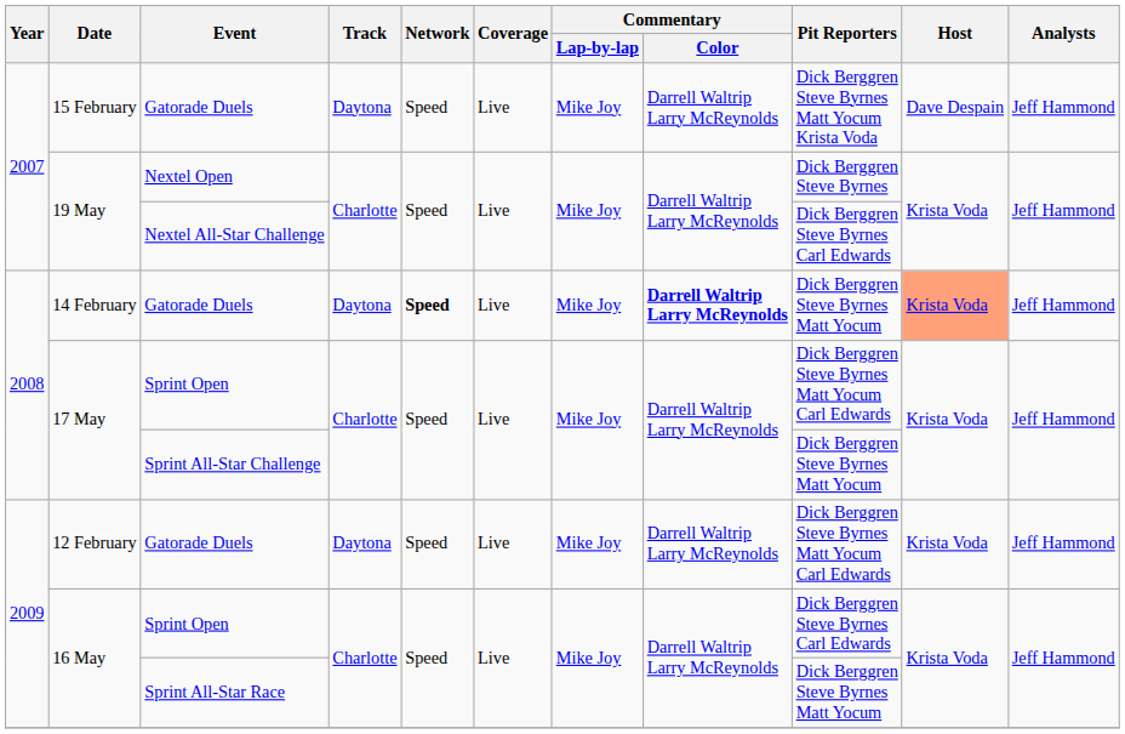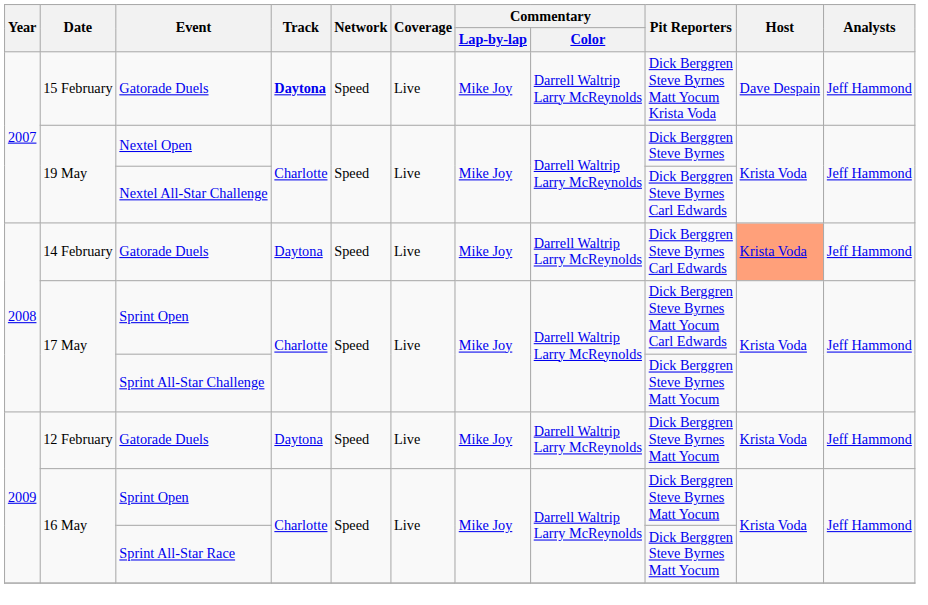 <table class="wikitable" style="font-size: 85%;">
 <tr>
 <th rowspan=2>Year</th>
 <th rowspan=2>Date</th>
 <th rowspan=2>Event</th>
 <th rowspan=2>Track</th>
 <th rowspan=2>Network</th>
 <th rowspan=2>Coverage</th>
 <th colspan=2>Commentary</th>
 <th rowspan=2>Pit Reporters</th>
 <th rowspan=2>Host</th>
 <th rowspan=2>Analysts</th>
 </tr>
 <tr>
 <th><a href='#'>Lap-by-lap</a></th>
 <th><a href='#'>Color</a></th>
 </tr>
 <tr>
 <td rowspan=3><a href='#'>2007</a></td>
 <td>15 February</td>
 <td><a href='#'>Gatorade Duels</a></td>
-<td><a href='#'>Daytona</a></td>
+<td><strong><a href='#'>Daytona</a></strong></td>
 <td>Speed</td>
 <td>Live</td>
 <td><a href='#'>Mike Joy</a></td>
 <td><a href='#'>Darrell Waltrip</a> <br> <a href='#'>Larry McReynolds</a></td>
 <td><a href='#'>Dick Berggren</a> <br> <a href='#'>Steve Byrnes</a> <br> <a href='#'>Matt Yocum</a> <br> <a href='#'>Krista Voda</a></td>
 <td><a href='#'>Dave Despain</a></td>
 <td><a href='#'>Jeff Hammond</a></td>
 </tr>
 <tr>
 <td rowspan=2>19 May</td>
 <td><a href='#'>Nextel Open</a></td>
 <td rowspan=2><a href='#'>Charlotte</a></td>
 <td rowspan=2>Speed</td>
 <td rowspan=2>Live</td>
 <td rowspan=2><a href='#'>Mike Joy</a></td>
 <td rowspan=2><a href='#'>Darrell Waltrip</a> <br> <a href='#'>Larry McReynolds</a></td>
 <td><a href='#'>Dick Berggren</a> <br> <a href='#'>Steve Byrnes</a></td>
 <td rowspan=2><a href='#'>Krista Voda</a></td>
 <td rowspan=2><a href='#'>Jeff Hammond</a></td>
 </tr>
 <tr>
 <td><a href='#'>Nextel All-Star Challenge</a></td>
 <td><a href='#'>Dick Berggren</a> <br> <a href='#'>Steve Byrnes</a> <br> <a href='#'>Carl Edwards</a></td>
 </tr>
 <tr>
 <td rowspan=3><a href='#'>2008</a></td>
 <td>14 February</td>
 <td><a href='#'>Gatorade Duels</a></td>
 <td><a href='#'>Daytona</a></td>
-<td><strong>Speed</strong></td>
+<td>Speed</td>
 <td>Live</td>
 <td><a href='#'>Mike Joy</a></td>
-<td><strong><a href='#'>Darrell Waltrip</a> <br> <a href='#'>Larry McReynolds</a></strong></td>
-<td><a href='#'>Dick Berggren</a> <br> <a href='#'>Steve Byrnes</a> <br> <a href='#'>Matt Yocum</a></td>
+<td><a href='#'>Darrell Waltrip</a> <br> <a href='#'>Larry McReynolds</a></td>
+<td><a href='#'>Dick Berggren</a> <br> <a href='#'>Steve Byrnes</a> <br> <a href='#'>Carl Edwards</a></td>
 <td style="background: lightsalmon;"><a href='#'>Krista Voda</a></td>
 <td><a href='#'>Jeff Hammond</a></td>
 </tr>
 <tr>
 <td rowspan=2>17 May</td>
 <td><a href='#'>Sprint Open</a></td>
 <td rowspan=2><a href='#'>Charlotte</a></td>
 <td rowspan=2>Speed</td>
 <td rowspan=2>Live</td>
 <td rowspan=2><a href='#'>Mike Joy</a></td>
 <td rowspan=2><a href='#'>Darrell Waltrip</a> <br> <a href='#'>Larry McReynolds</a></td>
 <td><a href='#'>Dick Berggren</a> <br> <a href='#'>Steve Byrnes</a> <br> <a href='#'>Matt Yocum</a> <br> <a href='#'>Carl Edwards</a></td>
 <td rowspan=2><a href='#'>Krista Voda</a></td>
 <td rowspan=2><a href='#'>Jeff Hammond</a></td>
 </tr>
 <tr>
 <td><a href='#'>Sprint All-Star Challenge</a></td>
 <td><a href='#'>Dick Berggren</a> <br> <a href='#'>Steve Byrnes</a> <br> <a href='#'>Matt Yocum</a></td>
 </tr>
 <tr>
 <td rowspan=3><a href='#'>2009</a></td>
 <td>12 February</td>
 <td><a href='#'>Gatorade Duels</a></td>
 <td><a href='#'>Daytona</a></td>
 <td>Speed</td>
 <td>Live</td>
 <td><a href='#'>Mike Joy</a></td>
 <td><a href='#'>Darrell Waltrip</a> <br> <a href='#'>Larry McReynolds</a></td>
-<td><a href='#'>Dick Berggren</a> <br> <a href='#'>Steve Byrnes</a> <br> <a href='#'>Matt Yocum</a> <br> <a href='#'>Carl Edwards</a></td>
+<td><a href='#'>Dick Berggren</a> <br> <a href='#'>Steve Byrnes</a> <br> <a href='#'>Matt Yocum</a></td>
 <td><a href='#'>Krista Voda</a></td>
 <td><a href='#'>Jeff Hammond</a></td>
 </tr>
 <tr>
 <td rowspan=2>16 May</td>
 <td><a href='#'>Sprint Open</a></td>
 <td rowspan=2><a href='#'>Charlotte</a></td>
 <td rowspan=2>Speed</td>
 <td rowspan=2>Live</td>
 <td rowspan=2><a href='#'>Mike Joy</a></td>
 <td rowspan=2><a href='#'>Darrell Waltrip</a> <br> <a href='#'>Larry McReynolds</a></td>
-<td><a href='#'>Dick Berggren</a> <br> <a href='#'>Steve Byrnes</a> <br> <a href='#'>Carl Edwards</a></td>
+<td><a href='#'>Dick Berggren</a> <br> <a href='#'>Steve Byrnes</a> <br> <a href='#'>Matt Yocum</a></td>
 <td rowspan=2><a href='#'>Krista Voda</a></td>
 <td rowspan=2><a href='#'>Jeff Hammond</a></td>
 </tr>
 <tr>
 <td><a href='#'>Sprint All-Star Race</a></td>
 <td><a href='#'>Dick Berggren</a> <br> <a href='#'>Steve Byrnes</a> <br> <a href='#'>Matt Yocum</a></td>
 </tr>
 <tr>
 </tr>
 </table>
